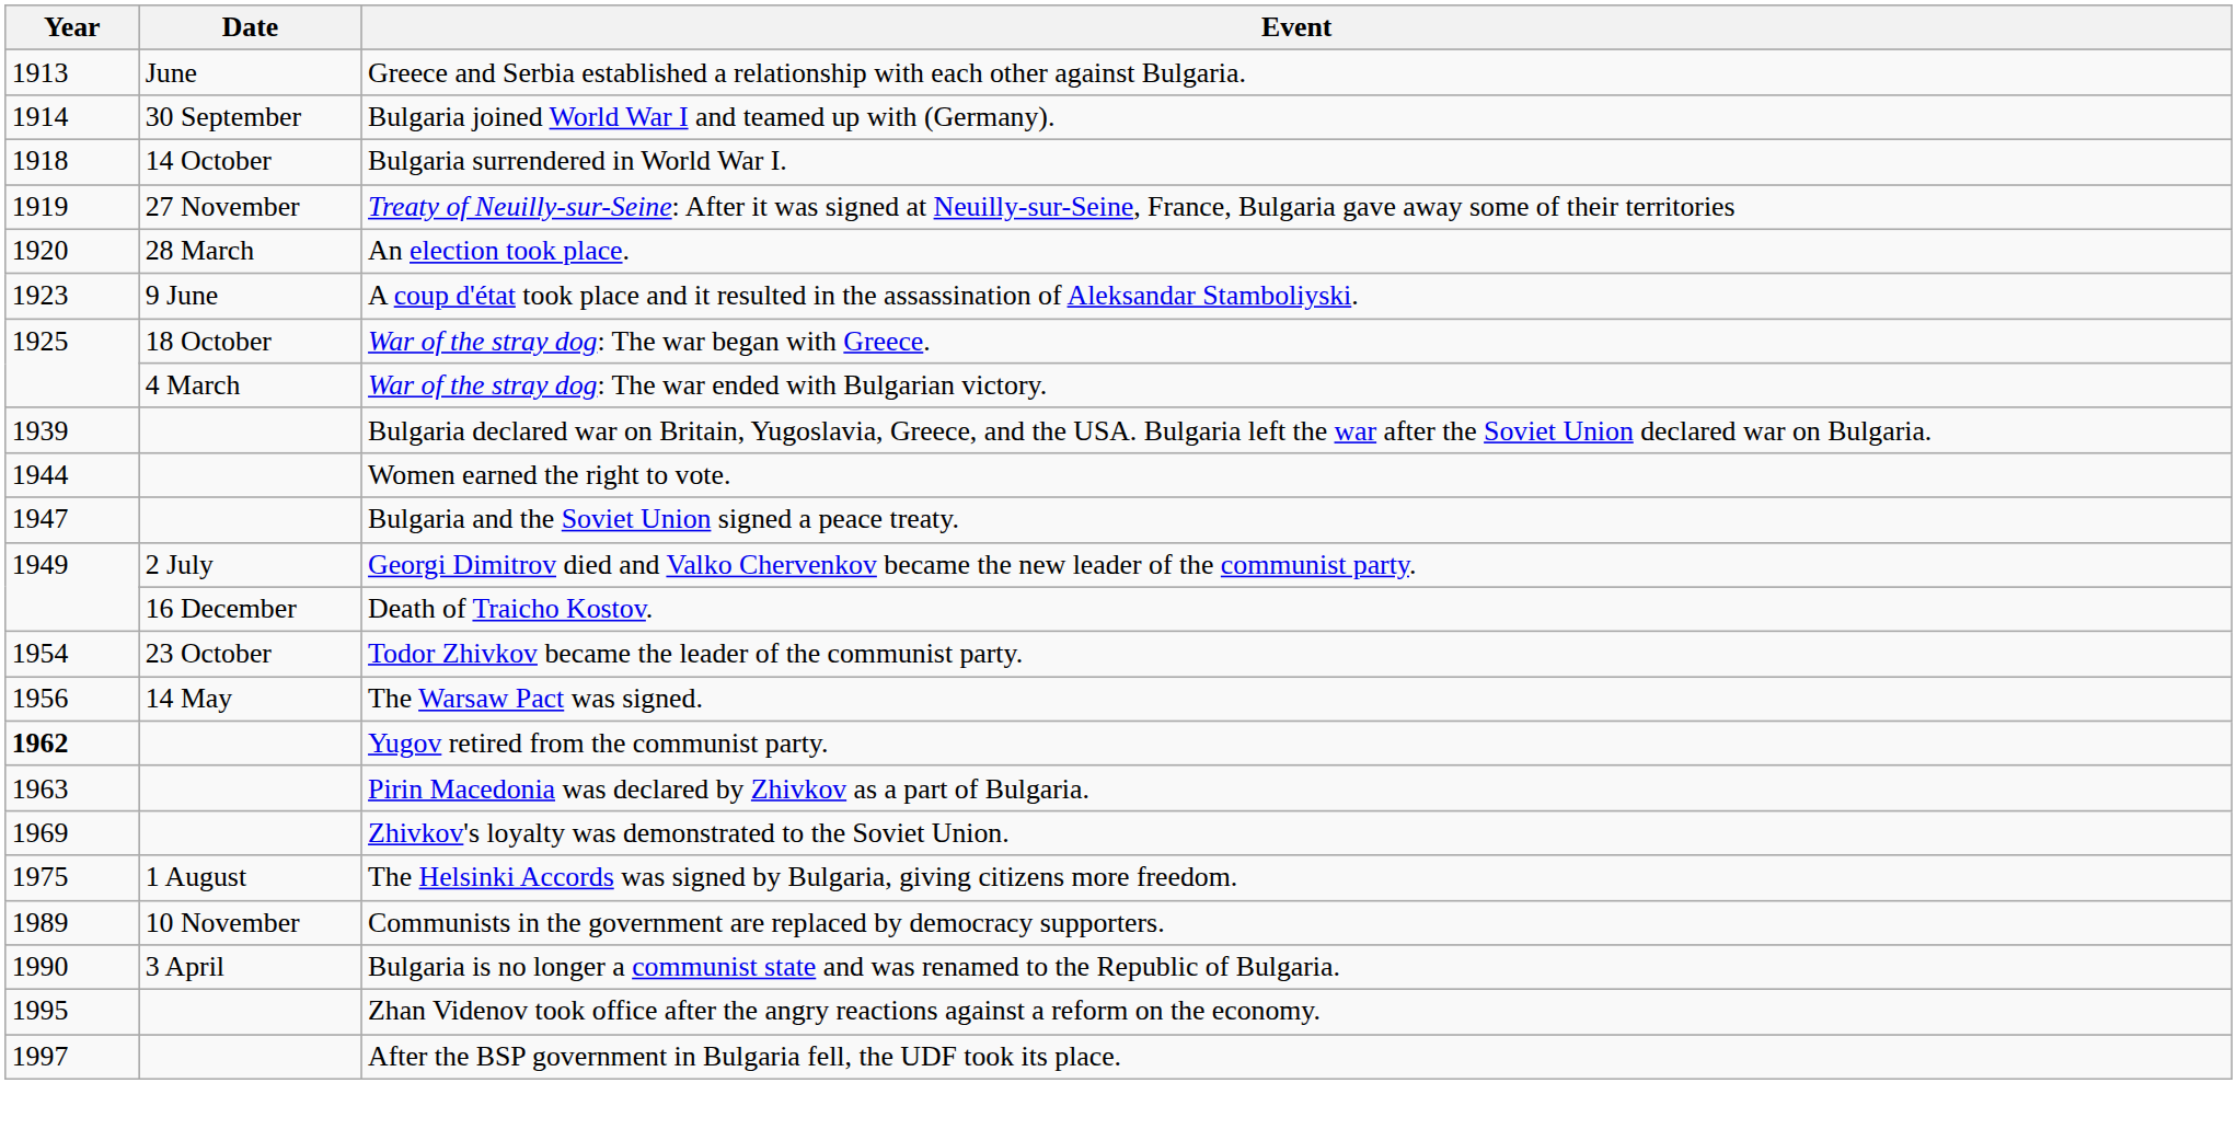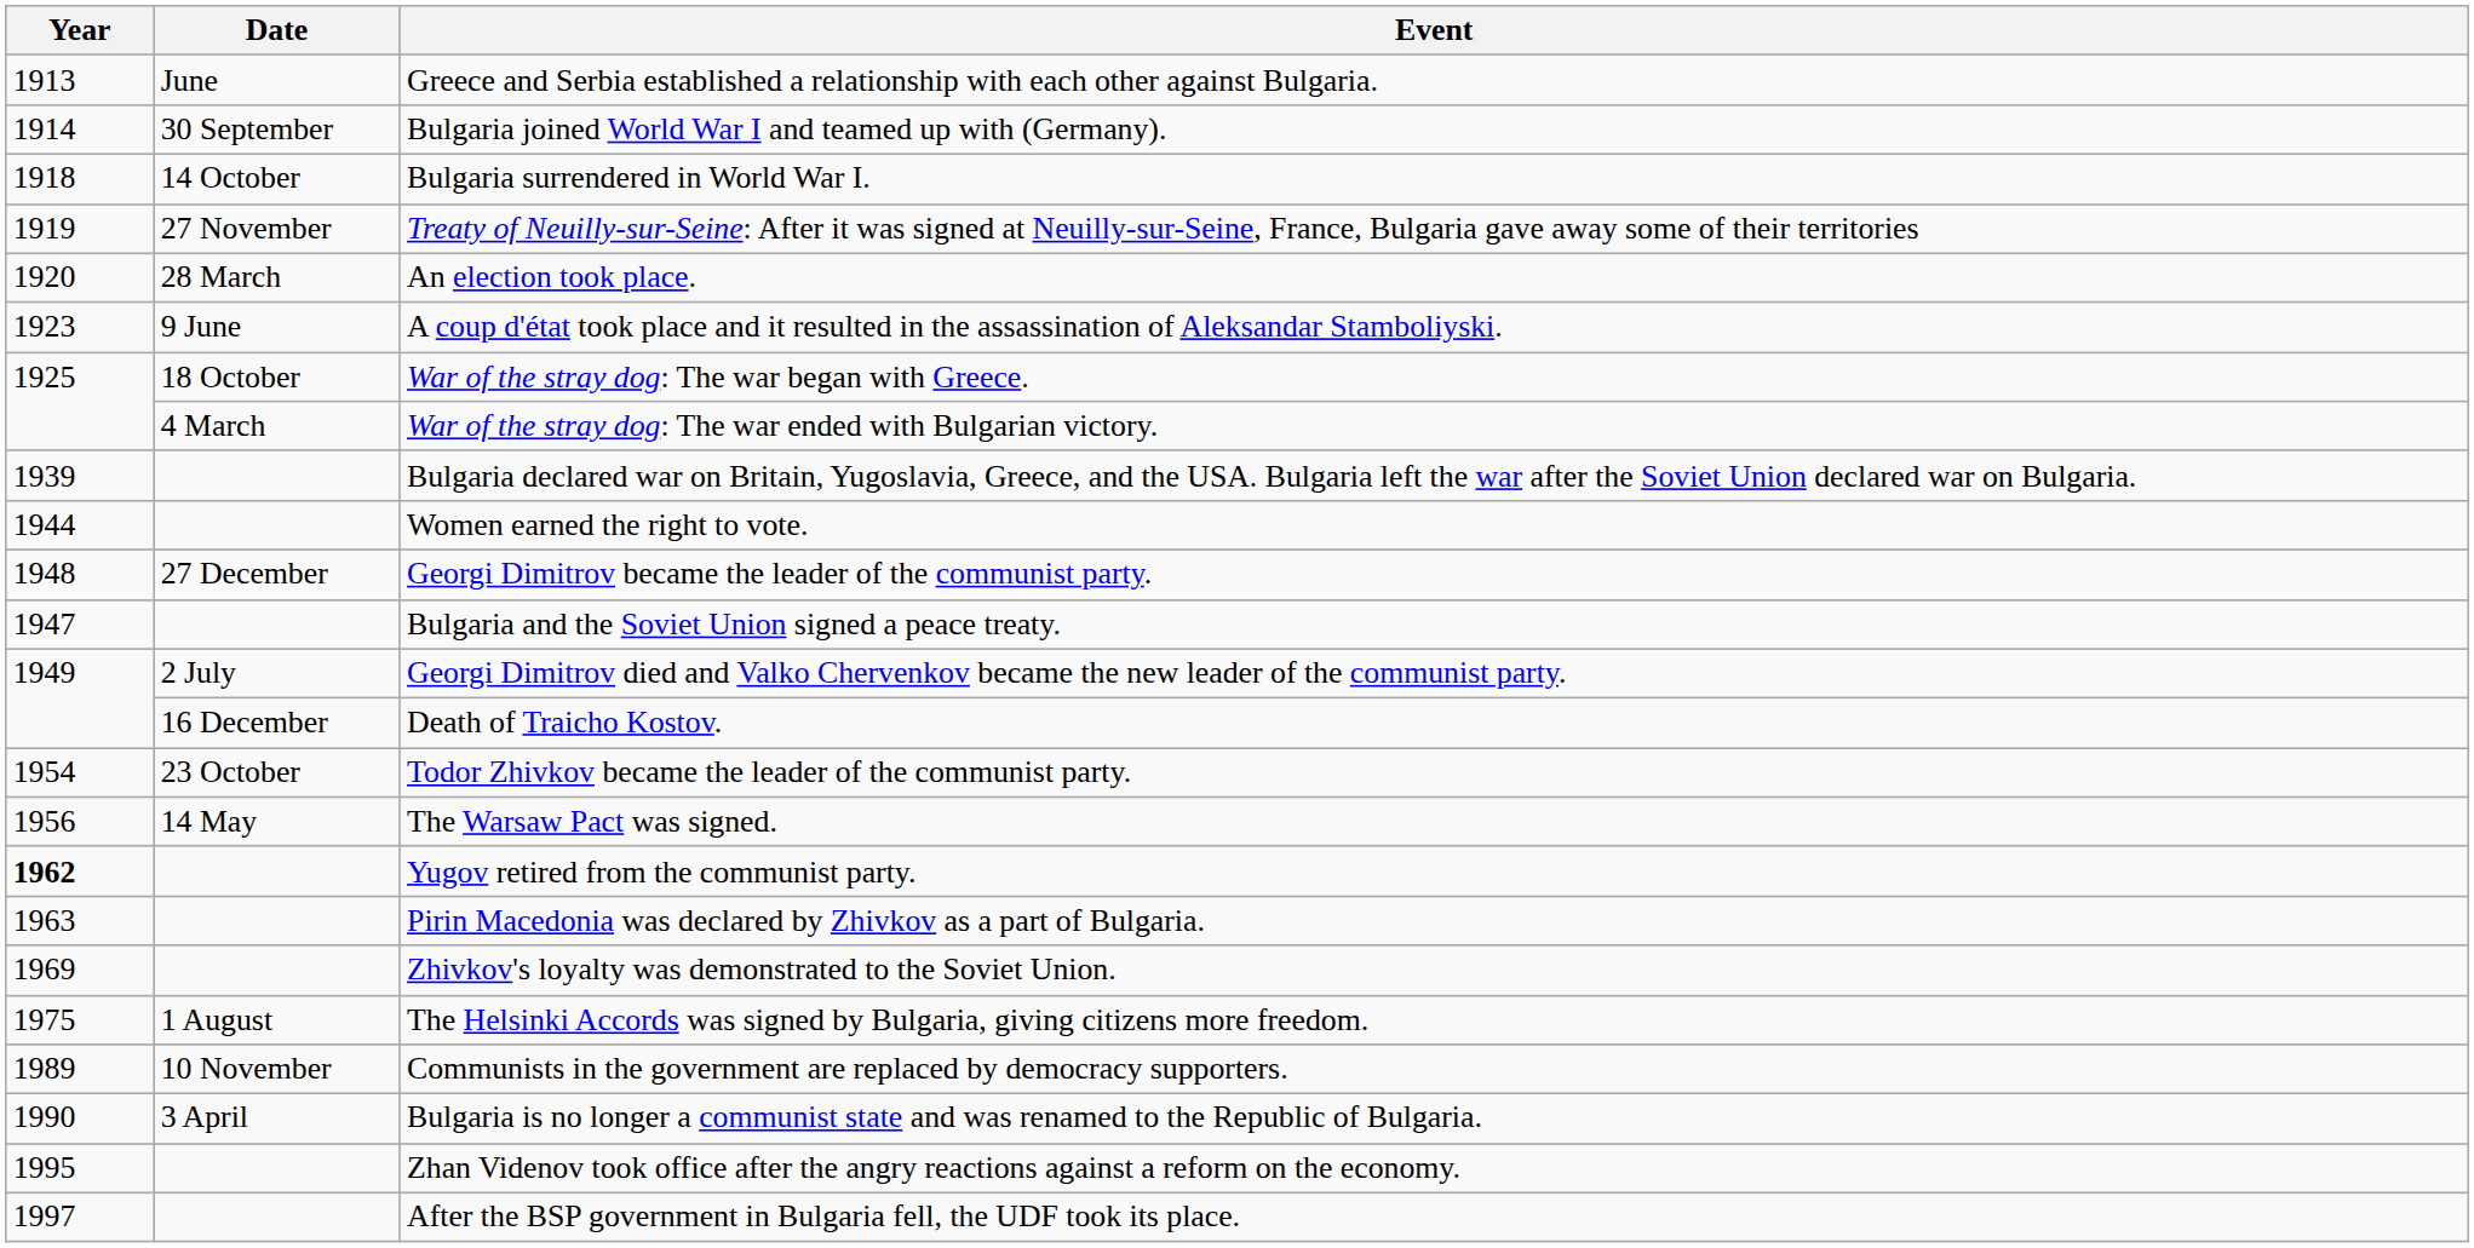 <table class="wikitable" width="100%">
 <tr>
 <th style="width:6%">Year</th>
 <th style="width:10%">Date</th>
 <th>Event</th>
 </tr>
 <tr>
 <td>1913</td>
 <td>June</td>
 <td>Greece and Serbia established a relationship with each other against Bulgaria.</td>
 </tr>
 <tr>
 <td>1914</td>
 <td>30 September</td>
 <td>Bulgaria joined <a href='#'>World War I</a> and teamed up with (Germany).</td>
 </tr>
 <tr>
 <td>1918</td>
 <td>14 October</td>
 <td>Bulgaria surrendered in World War I.</td>
 </tr>
 <tr>
 <td>1919</td>
 <td>27 November</td>
 <td><em><a href='#'>Treaty of Neuilly-sur-Seine</a></em>: After it was signed at <a href='#'>Neuilly-sur-Seine</a>, France, Bulgaria gave away some of their territories</td>
 </tr>
 <tr>
 <td>1920</td>
 <td>28 March</td>
 <td>An <a href='#'>election took place</a>.</td>
 </tr>
 <tr>
 <td>1923</td>
 <td>9 June</td>
 <td>A <a href='#'>coup d'état</a> took place and it resulted in the assassination of <a href='#'>Aleksandar Stamboliyski</a>.</td>
 </tr>
 <tr>
 <td rowspan="2" valign="top">1925</td>
 <td>18 October</td>
 <td><em><a href='#'>War of the stray dog</a></em>: The war began with <a href='#'>Greece</a>.</td>
 </tr>
 <tr>
 <td>4 March</td>
 <td><em><a href='#'>War of the stray dog</a></em>: The war ended with Bulgarian victory.</td>
 </tr>
 <tr>
 <td>1939</td>
 <td></td>
 <td>Bulgaria declared war on Britain, Yugoslavia, Greece, and the USA. Bulgaria left the <a href='#'>war</a> after the <a href='#'>Soviet Union</a> declared war on Bulgaria.</td>
 </tr>
 <tr>
 <td>1944</td>
 <td></td>
 <td>Women earned the right to vote.</td>
+</tr>
+<tr>
+<td>1948</td>
+<td>27 December</td>
+<td><a href='#'>Georgi Dimitrov</a> became the leader of the <a href='#'>communist party</a>.</td>
 </tr>
 <tr>
 <td>1947</td>
 <td></td>
 <td>Bulgaria and the <a href='#'>Soviet Union</a> signed a peace treaty.</td>
 </tr>
 <tr>
 <td rowspan="2" valign="top">1949</td>
 <td>2 July</td>
 <td><a href='#'>Georgi Dimitrov</a> died and <a href='#'>Valko Chervenkov</a> became the new leader of the <a href='#'>communist party</a>.</td>
 </tr>
 <tr ]>
 <td>16 December</td>
 <td>Death of <a href='#'>Traicho Kostov</a>.</td>
 </tr>
 <tr>
 <td>1954</td>
 <td>23 October</td>
 <td><a href='#'>Todor Zhivkov</a> became the leader of the communist party.</td>
 </tr>
 <tr>
 <td>1956</td>
 <td>14 May</td>
 <td>The <a href='#'>Warsaw Pact</a> was signed.</td>
 </tr>
 <tr>
 <td><strong>1962</strong></td>
 <td></td>
 <td><a href='#'>Yugov</a> retired from the communist party.</td>
 </tr>
 <tr>
 <td>1963</td>
 <td></td>
 <td><a href='#'>Pirin Macedonia</a> was declared by <a href='#'>Zhivkov</a> as a part of Bulgaria.</td>
 </tr>
 <tr>
 <td>1969</td>
 <td></td>
 <td><a href='#'>Zhivkov</a>'s loyalty was demonstrated to the Soviet Union.</td>
 </tr>
 <tr>
 <td>1975</td>
 <td>1 August</td>
 <td>The <a href='#'>Helsinki Accords</a> was signed by Bulgaria, giving citizens more freedom.</td>
 </tr>
 <tr>
 <td>1989</td>
 <td>10 November</td>
 <td>Communists in the government are replaced by democracy supporters.</td>
 </tr>
 <tr>
 <td>1990</td>
 <td>3 April</td>
 <td>Bulgaria is no longer a <a href='#'>communist state</a> and was renamed to the Republic of Bulgaria.</td>
 </tr>
 <tr>
 <td>1995</td>
 <td></td>
 <td>Zhan Videnov took office after the angry reactions against a reform on the economy.</td>
 </tr>
 <tr>
 <td>1997</td>
 <td></td>
 <td>After the BSP government in Bulgaria fell, the UDF took its place.</td>
 </tr>
 </table>
